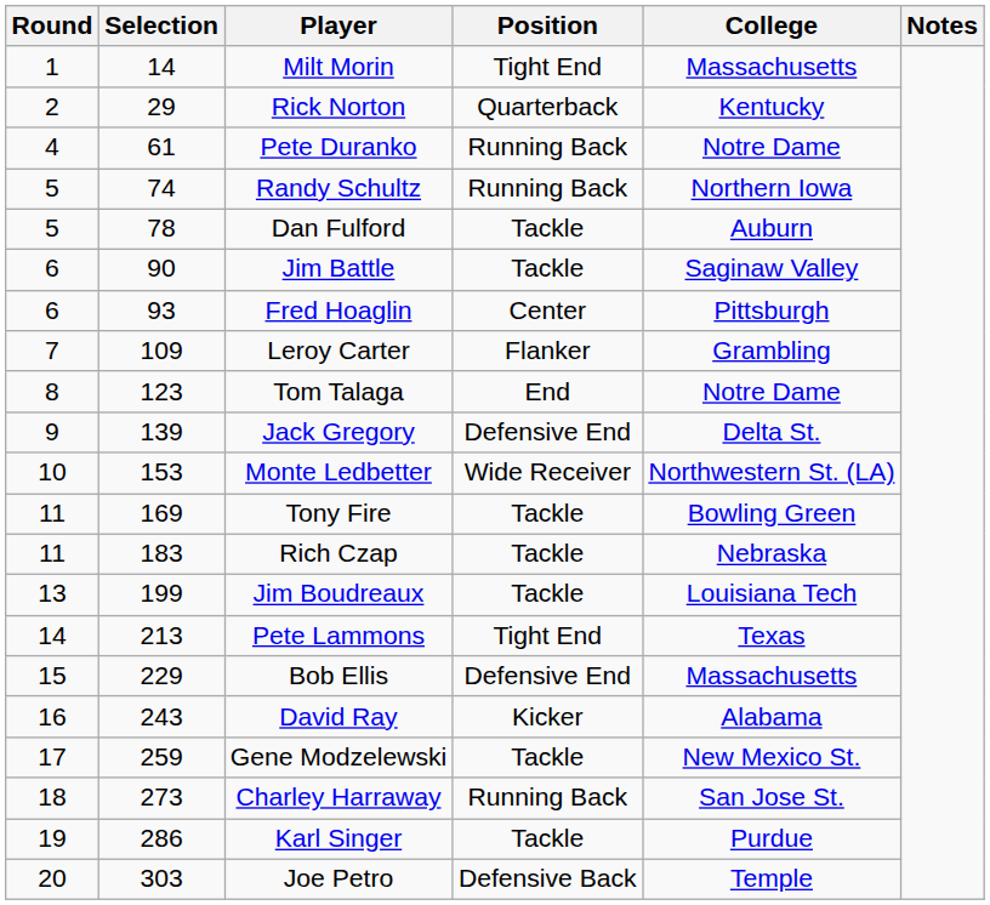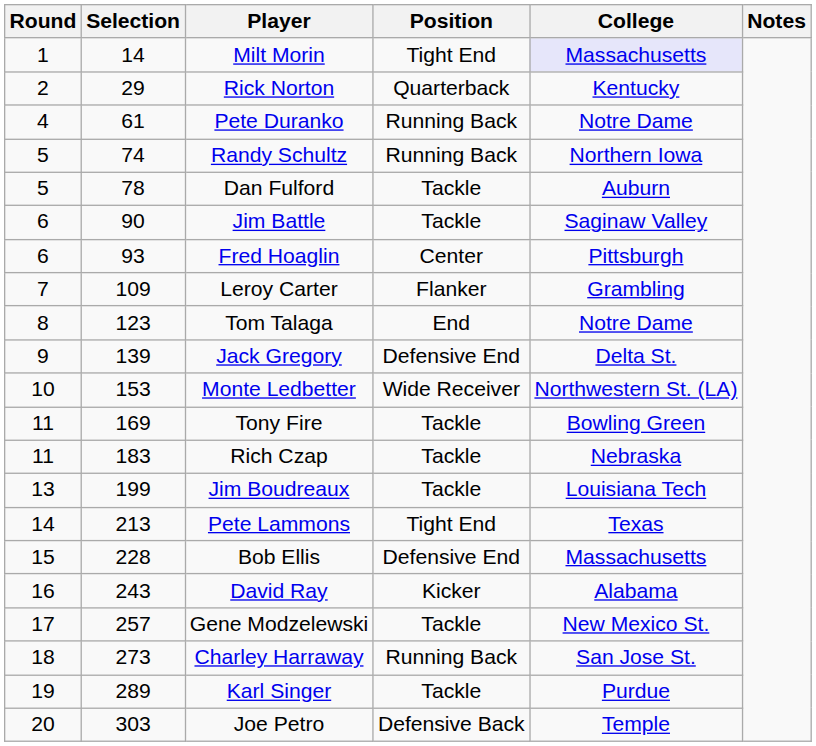 <table class="wikitable" style="text-align:center">
 <tr>
 <th>Round</th>
 <th>Selection</th>
 <th>Player</th>
 <th>Position</th>
 <th>College</th>
 <th>Notes</th>
 </tr>
 <tr>
 <td>1</td>
 <td>14</td>
 <td><a href='#'>Milt Morin</a></td>
 <td>Tight End</td>
-<td><a href='#'>Massachusetts</a></td>
+<td style="background: lavender;"><a href='#'>Massachusetts</a></td>
 </tr>
 <tr style="text-align:center;" bgcolor="">
 <td>2</td>
 <td>29</td>
 <td><a href='#'>Rick Norton</a></td>
 <td>Quarterback</td>
 <td><a href='#'>Kentucky</a></td>
 </tr>
 <tr style="text-align:center;" bgcolor="">
 <td>4</td>
 <td>61</td>
 <td><a href='#'>Pete Duranko</a></td>
 <td>Running Back</td>
 <td><a href='#'>Notre Dame</a></td>
 </tr>
 <tr style="text-align:center;" bgcolor="">
 <td>5</td>
 <td>74</td>
 <td><a href='#'>Randy Schultz</a></td>
 <td>Running Back</td>
 <td><a href='#'>Northern Iowa</a></td>
 </tr>
 <tr style="text-align:center;" bgcolor="">
 <td>5</td>
 <td>78</td>
 <td>Dan Fulford</td>
 <td>Tackle</td>
 <td><a href='#'>Auburn</a></td>
 </tr>
 <tr style="text-align:center;" bgcolor="">
 <td>6</td>
 <td>90</td>
 <td><a href='#'>Jim Battle</a></td>
 <td>Tackle</td>
 <td><a href='#'>Saginaw Valley</a></td>
 </tr>
 <tr style="text-align:center;" bgcolor="">
 <td>6</td>
 <td>93</td>
 <td><a href='#'>Fred Hoaglin</a></td>
 <td>Center</td>
 <td><a href='#'>Pittsburgh</a></td>
 </tr>
 <tr style="text-align:center;" bgcolor="">
 <td>7</td>
 <td>109</td>
 <td>Leroy Carter</td>
 <td>Flanker</td>
 <td><a href='#'>Grambling</a></td>
 </tr>
 <tr style="text-align:center;" bgcolor="">
 <td>8</td>
 <td>123</td>
 <td>Tom Talaga</td>
 <td>End</td>
 <td><a href='#'>Notre Dame</a></td>
 </tr>
 <tr style="text-align:center;" bgcolor="">
 <td>9</td>
 <td>139</td>
 <td><a href='#'>Jack Gregory</a></td>
 <td>Defensive End</td>
 <td><a href='#'>Delta St.</a></td>
 </tr>
 <tr style="text-align:center;" bgcolor="">
 <td>10</td>
 <td>153</td>
 <td><a href='#'>Monte Ledbetter</a></td>
 <td>Wide Receiver</td>
 <td><a href='#'>Northwestern St. (LA)</a></td>
 </tr>
 <tr style="text-align:center;" bgcolor="">
 <td>11</td>
 <td>169</td>
 <td>Tony Fire</td>
 <td>Tackle</td>
 <td><a href='#'>Bowling Green</a></td>
 </tr>
 <tr style="text-align:center;" bgcolor="">
 <td>11</td>
 <td>183</td>
 <td>Rich Czap</td>
 <td>Tackle</td>
 <td><a href='#'>Nebraska</a></td>
 </tr>
 <tr style="text-align:center;" bgcolor="">
 <td>13</td>
 <td>199</td>
 <td><a href='#'>Jim Boudreaux</a></td>
 <td>Tackle</td>
 <td><a href='#'>Louisiana Tech</a></td>
 </tr>
 <tr style="text-align:center;" bgcolor="">
 <td>14</td>
 <td>213</td>
 <td><a href='#'>Pete Lammons</a></td>
 <td>Tight End</td>
 <td><a href='#'>Texas</a></td>
 </tr>
 <tr style="text-align:center;" bgcolor="">
 <td>15</td>
-<td>229</td>
+<td>228</td>
 <td>Bob Ellis</td>
 <td>Defensive End</td>
 <td><a href='#'>Massachusetts</a></td>
 </tr>
 <tr style="text-align:center;" bgcolor="">
 <td>16</td>
 <td>243</td>
 <td><a href='#'>David Ray</a></td>
 <td>Kicker</td>
 <td><a href='#'>Alabama</a></td>
 </tr>
 <tr style="text-align:center;" bgcolor="">
 <td>17</td>
-<td>259</td>
+<td>257</td>
 <td>Gene Modzelewski</td>
 <td>Tackle</td>
 <td><a href='#'>New Mexico St.</a></td>
 </tr>
 <tr style="text-align:center;" bgcolor="">
 <td>18</td>
 <td>273</td>
 <td><a href='#'>Charley Harraway</a></td>
 <td>Running Back</td>
 <td><a href='#'>San Jose St.</a></td>
 </tr>
 <tr style="text-align:center;" bgcolor="">
 <td>19</td>
-<td>286</td>
+<td>289</td>
 <td><a href='#'>Karl Singer</a></td>
 <td>Tackle</td>
 <td><a href='#'>Purdue</a></td>
 </tr>
 <tr style="text-align:center;" bgcolor="">
 <td>20</td>
 <td>303</td>
 <td>Joe Petro</td>
 <td>Defensive Back</td>
 <td><a href='#'>Temple</a></td>
 </tr>
 </table>
